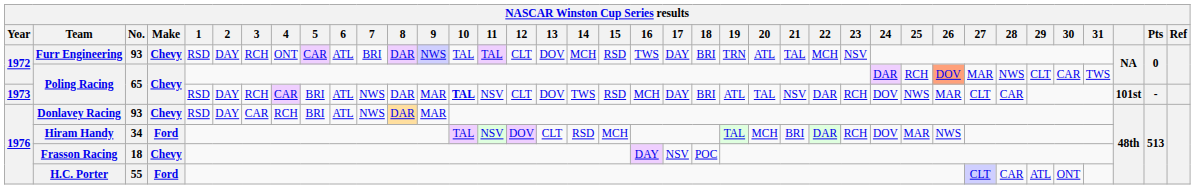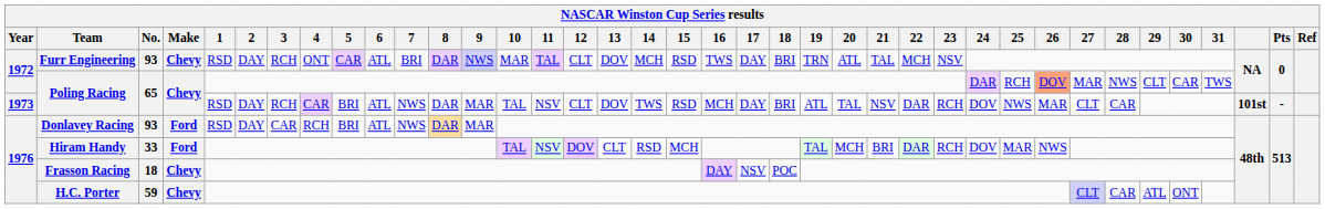 <table class="wikitable" style="text-align:center; font-size:75%">
 <tr>
 <th colspan=45><a href='#'>NASCAR Winston Cup Series</a> results</th>
 </tr>
 <tr>
 <th>Year</th>
 <th>Team</th>
 <th>No.</th>
 <th>Make</th>
 <th>1</th>
 <th>2</th>
 <th>3</th>
 <th>4</th>
 <th>5</th>
 <th>6</th>
 <th>7</th>
 <th>8</th>
 <th>9</th>
 <th>10</th>
 <th>11</th>
 <th>12</th>
 <th>13</th>
 <th>14</th>
 <th>15</th>
 <th>16</th>
 <th>17</th>
 <th>18</th>
 <th>19</th>
 <th>20</th>
 <th>21</th>
 <th>22</th>
 <th>23</th>
 <th>24</th>
 <th>25</th>
 <th>26</th>
 <th>27</th>
 <th>28</th>
 <th>29</th>
 <th>30</th>
 <th>31</th>
 <th></th>
 <th>Pts</th>
 <th>Ref</th>
 </tr>
 <tr>
 <th rowspan=2><a href='#'>1972</a></th>
 <th><a href='#'>Furr Engineering</a></th>
 <th>93</th>
 <th><a href='#'>Chevy</a></th>
 <td><a href='#'>RSD</a></td>
 <td><a href='#'>DAY</a></td>
 <td><a href='#'>RCH</a></td>
 <td><a href='#'>ONT</a></td>
 <td style="background:#EFCFFF;"><a href='#'>CAR</a><br></td>
 <td><a href='#'>ATL</a></td>
 <td><a href='#'>BRI</a></td>
 <td style="background:#EFCFFF;"><a href='#'>DAR</a><br></td>
 <td style="background:#CFCFFF;"><a href='#'>NWS</a><br></td>
-<td><a href='#'>TAL</a></td>
+<td><a href='#'>MAR</a></td>
 <td style="background:#EFCFFF;"><a href='#'>TAL</a><br></td>
 <td><a href='#'>CLT</a></td>
 <td><a href='#'>DOV</a></td>
 <td><a href='#'>MCH</a></td>
 <td><a href='#'>RSD</a></td>
 <td><a href='#'>TWS</a></td>
 <td><a href='#'>DAY</a></td>
 <td><a href='#'>BRI</a></td>
 <td><a href='#'>TRN</a></td>
 <td><a href='#'>ATL</a></td>
 <td><a href='#'>TAL</a></td>
 <td><a href='#'>MCH</a></td>
 <td><a href='#'>NSV</a></td>
 <td colspan=8></td>
 <th rowspan=2>NA</th>
 <th rowspan=2>0</th>
 <th rowspan=2></th>
 </tr>
 <tr>
 <th rowspan=2><a href='#'>Poling Racing</a></th>
 <th rowspan=2>65</th>
 <th rowspan=2><a href='#'>Chevy</a></th>
 <td colspan=23></td>
 <td style="background:#EFCFFF;"><a href='#'>DAR</a><br></td>
 <td><a href='#'>RCH</a></td>
 <td style="background: lightsalmon;"><a href='#'>DOV</a></td>
 <td><a href='#'>MAR</a></td>
 <td><a href='#'>NWS</a></td>
 <td><a href='#'>CLT</a></td>
 <td><a href='#'>CAR</a></td>
 <td><a href='#'>TWS</a></td>
 </tr>
 <tr>
 <th><a href='#'>1973</a></th>
 <td><a href='#'>RSD</a></td>
 <td><a href='#'>DAY</a></td>
 <td><a href='#'>RCH</a></td>
 <td style="background:#EFCFFF;"><a href='#'>CAR</a><br></td>
 <td><a href='#'>BRI</a></td>
 <td><a href='#'>ATL</a></td>
 <td><a href='#'>NWS</a></td>
 <td><a href='#'>DAR</a></td>
 <td><a href='#'>MAR</a></td>
-<td><strong><a href='#'>TAL</a></strong></td>
+<td><a href='#'>TAL</a></td>
 <td><a href='#'>NSV</a></td>
 <td><a href='#'>CLT</a></td>
 <td><a href='#'>DOV</a></td>
 <td><a href='#'>TWS</a></td>
 <td><a href='#'>RSD</a></td>
 <td><a href='#'>MCH</a></td>
 <td><a href='#'>DAY</a></td>
 <td><a href='#'>BRI</a></td>
 <td><a href='#'>ATL</a></td>
 <td><a href='#'>TAL</a></td>
 <td><a href='#'>NSV</a></td>
 <td><a href='#'>DAR</a></td>
 <td><a href='#'>RCH</a></td>
 <td><a href='#'>DOV</a></td>
 <td><a href='#'>NWS</a></td>
 <td><a href='#'>MAR</a></td>
 <td><a href='#'>CLT</a></td>
 <td><a href='#'>CAR</a></td>
 <td colspan=3></td>
 <th>101st</th>
 <th>-</th>
 <th></th>
 </tr>
 <tr>
 <th rowspan=4><a href='#'>1976</a></th>
 <th><a href='#'>Donlavey Racing</a></th>
 <th>93</th>
-<th><a href='#'>Chevy</a></th>
+<th><a href='#'>Ford</a></th>
 <td><a href='#'>RSD</a></td>
 <td><a href='#'>DAY</a></td>
 <td><a href='#'>CAR</a></td>
 <td><a href='#'>RCH</a></td>
 <td><a href='#'>BRI</a></td>
 <td><a href='#'>ATL</a></td>
 <td><a href='#'>NWS</a></td>
 <td style="background:#FFDF9F;"><a href='#'>DAR</a><br></td>
 <td><a href='#'>MAR</a></td>
 <td colspan=22></td>
 <th rowspan=4>48th</th>
 <th rowspan=4>513</th>
 <th rowspan=4></th>
 </tr>
 <tr>
 <th><a href='#'>Hiram Handy</a></th>
-<th>34</th>
+<th>33</th>
 <th><a href='#'>Ford</a></th>
 <td colspan=9></td>
 <td style="background:#EFCFFF;"><a href='#'>TAL</a><br></td>
 <td style="background:#DFFFDF;"><a href='#'>NSV</a><br></td>
 <td style="background:#EFCFFF;"><a href='#'>DOV</a><br></td>
 <td><a href='#'>CLT</a></td>
 <td><a href='#'>RSD</a></td>
 <td><a href='#'>MCH</a></td>
 <td colspan=3></td>
 <td style="background:#DFFFDF;"><a href='#'>TAL</a><br></td>
 <td><a href='#'>MCH</a></td>
 <td><a href='#'>BRI</a></td>
 <td style="background:#DFFFDF;"><a href='#'>DAR</a><br></td>
 <td><a href='#'>RCH</a></td>
 <td><a href='#'>DOV</a></td>
 <td><a href='#'>MAR</a></td>
 <td><a href='#'>NWS</a></td>
 <td colspan=5></td>
 </tr>
 <tr>
 <th><a href='#'>Frasson Racing</a></th>
 <th>18</th>
 <th><a href='#'>Chevy</a></th>
 <td colspan=15></td>
 <td style="background:#EFCFFF;"><a href='#'>DAY</a><br></td>
 <td><a href='#'>NSV</a></td>
 <td><a href='#'>POC</a></td>
 <td colspan=13></td>
 </tr>
 <tr>
 <th><a href='#'>H.C. Porter</a></th>
-<th>55</th>
-<th><a href='#'>Ford</a></th>
+<th>59</th>
+<th><a href='#'>Chevy</a></th>
 <td colspan=26></td>
 <td style="background:#CFCFFF;"><a href='#'>CLT</a><br></td>
 <td><a href='#'>CAR</a></td>
 <td><a href='#'>ATL</a></td>
 <td><a href='#'>ONT</a></td>
 <td></td>
 </tr>
 </table>
